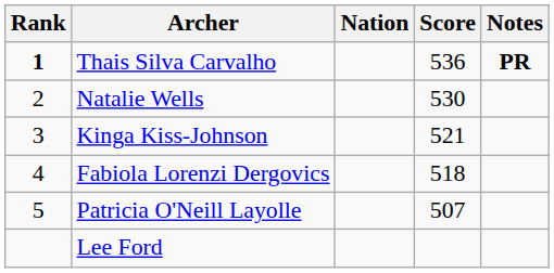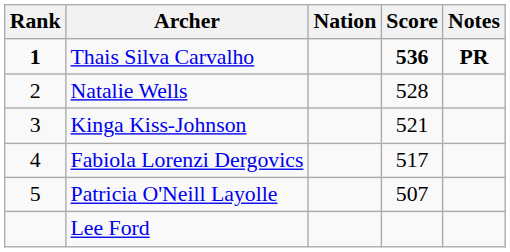 <table class="wikitable sortable" style="text-align:center">
 <tr>
 <th>Rank</th>
 <th>Archer</th>
 <th>Nation</th>
 <th>Score</th>
 <th>Notes</th>
 </tr>
 <tr>
 <td><strong>1</strong></td>
 <td align=left><a href='#'>Thais Silva Carvalho</a></td>
 <td align=left></td>
-<td>536</td>
+<td><strong>536</strong></td>
 <td><strong>PR</strong></td>
 </tr>
 <tr>
 <td>2</td>
 <td align=left><a href='#'>Natalie Wells</a></td>
 <td align=left></td>
-<td>530</td>
+<td>528</td>
 <td></td>
 </tr>
 <tr>
 <td>3</td>
 <td align=left><a href='#'>Kinga Kiss-Johnson</a></td>
 <td align=left></td>
 <td>521</td>
 <td></td>
 </tr>
 <tr>
 <td>4</td>
 <td align=left><a href='#'>Fabiola Lorenzi Dergovics</a></td>
 <td align=left></td>
-<td>518</td>
+<td>517</td>
 <td></td>
 </tr>
 <tr>
 <td>5</td>
 <td align=left><a href='#'>Patricia O'Neill Layolle</a></td>
 <td align=left></td>
 <td>507</td>
 <td></td>
 </tr>
 <tr>
 <td></td>
 <td align=left><a href='#'>Lee Ford</a></td>
 <td align=left></td>
 <td></td>
 <td></td>
 </tr>
 </table>
